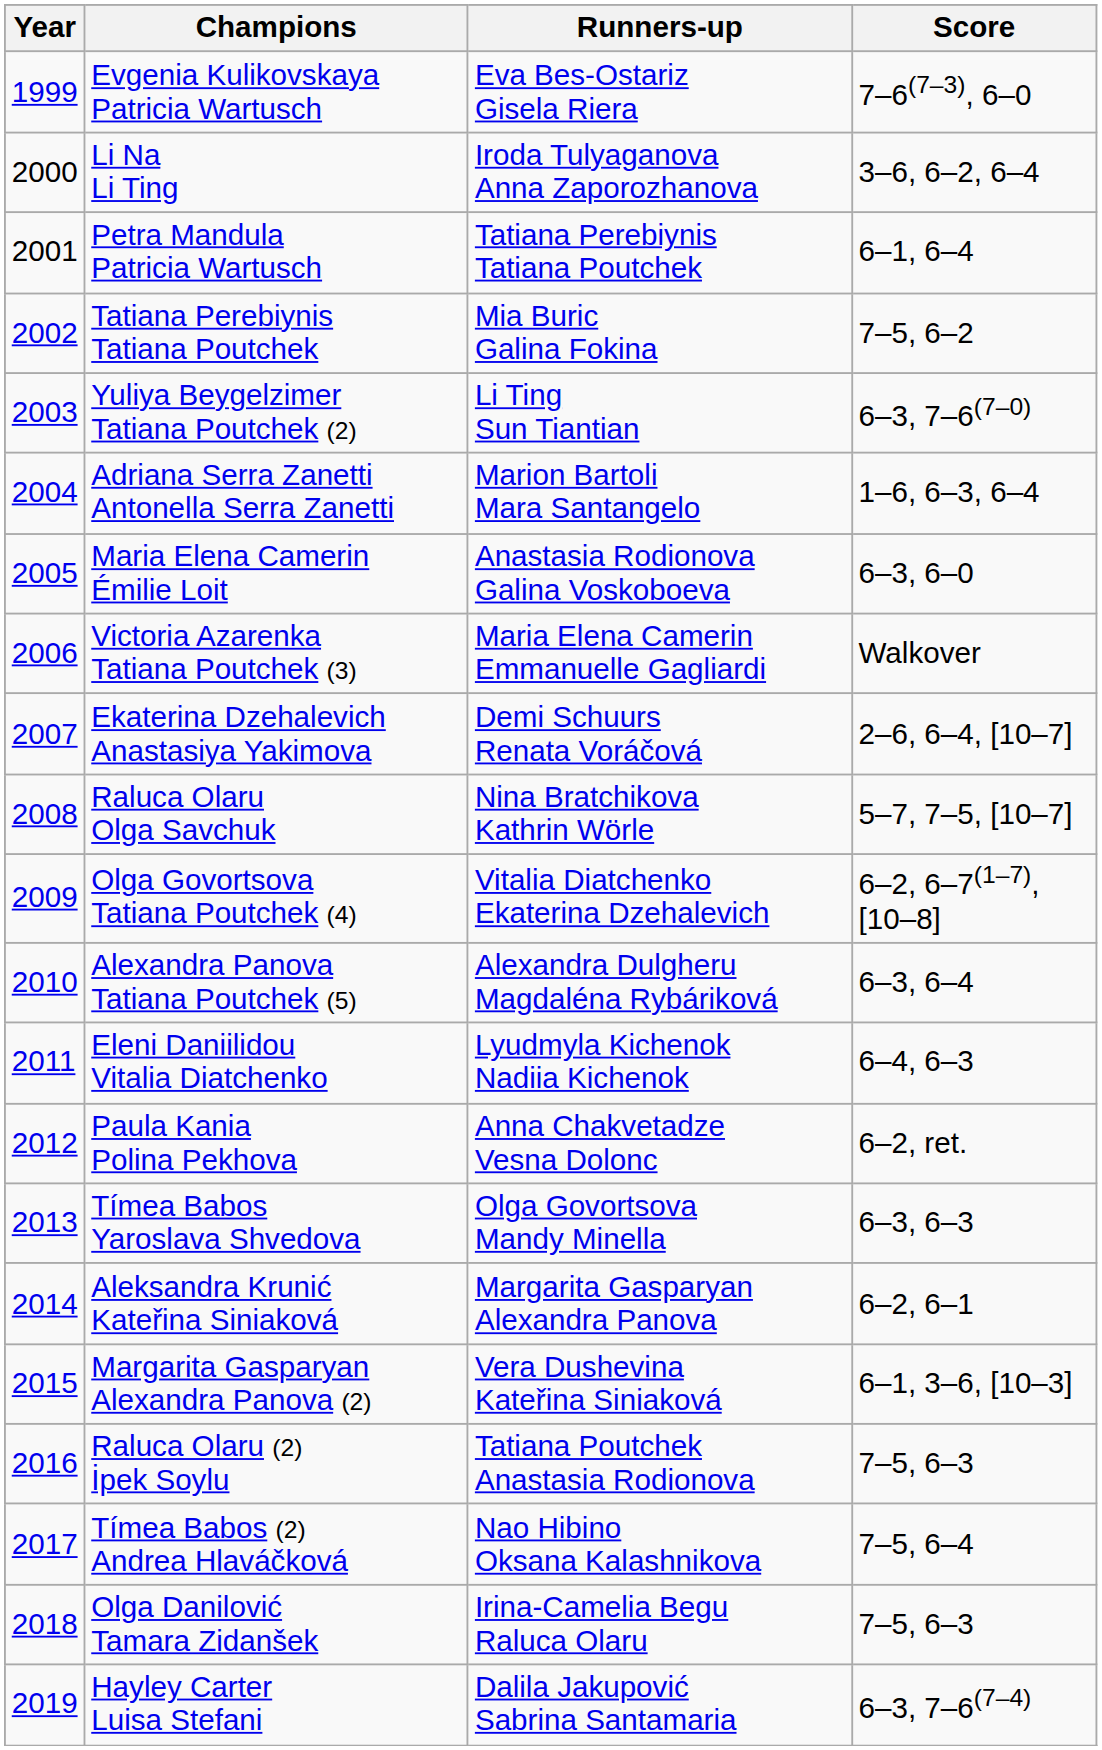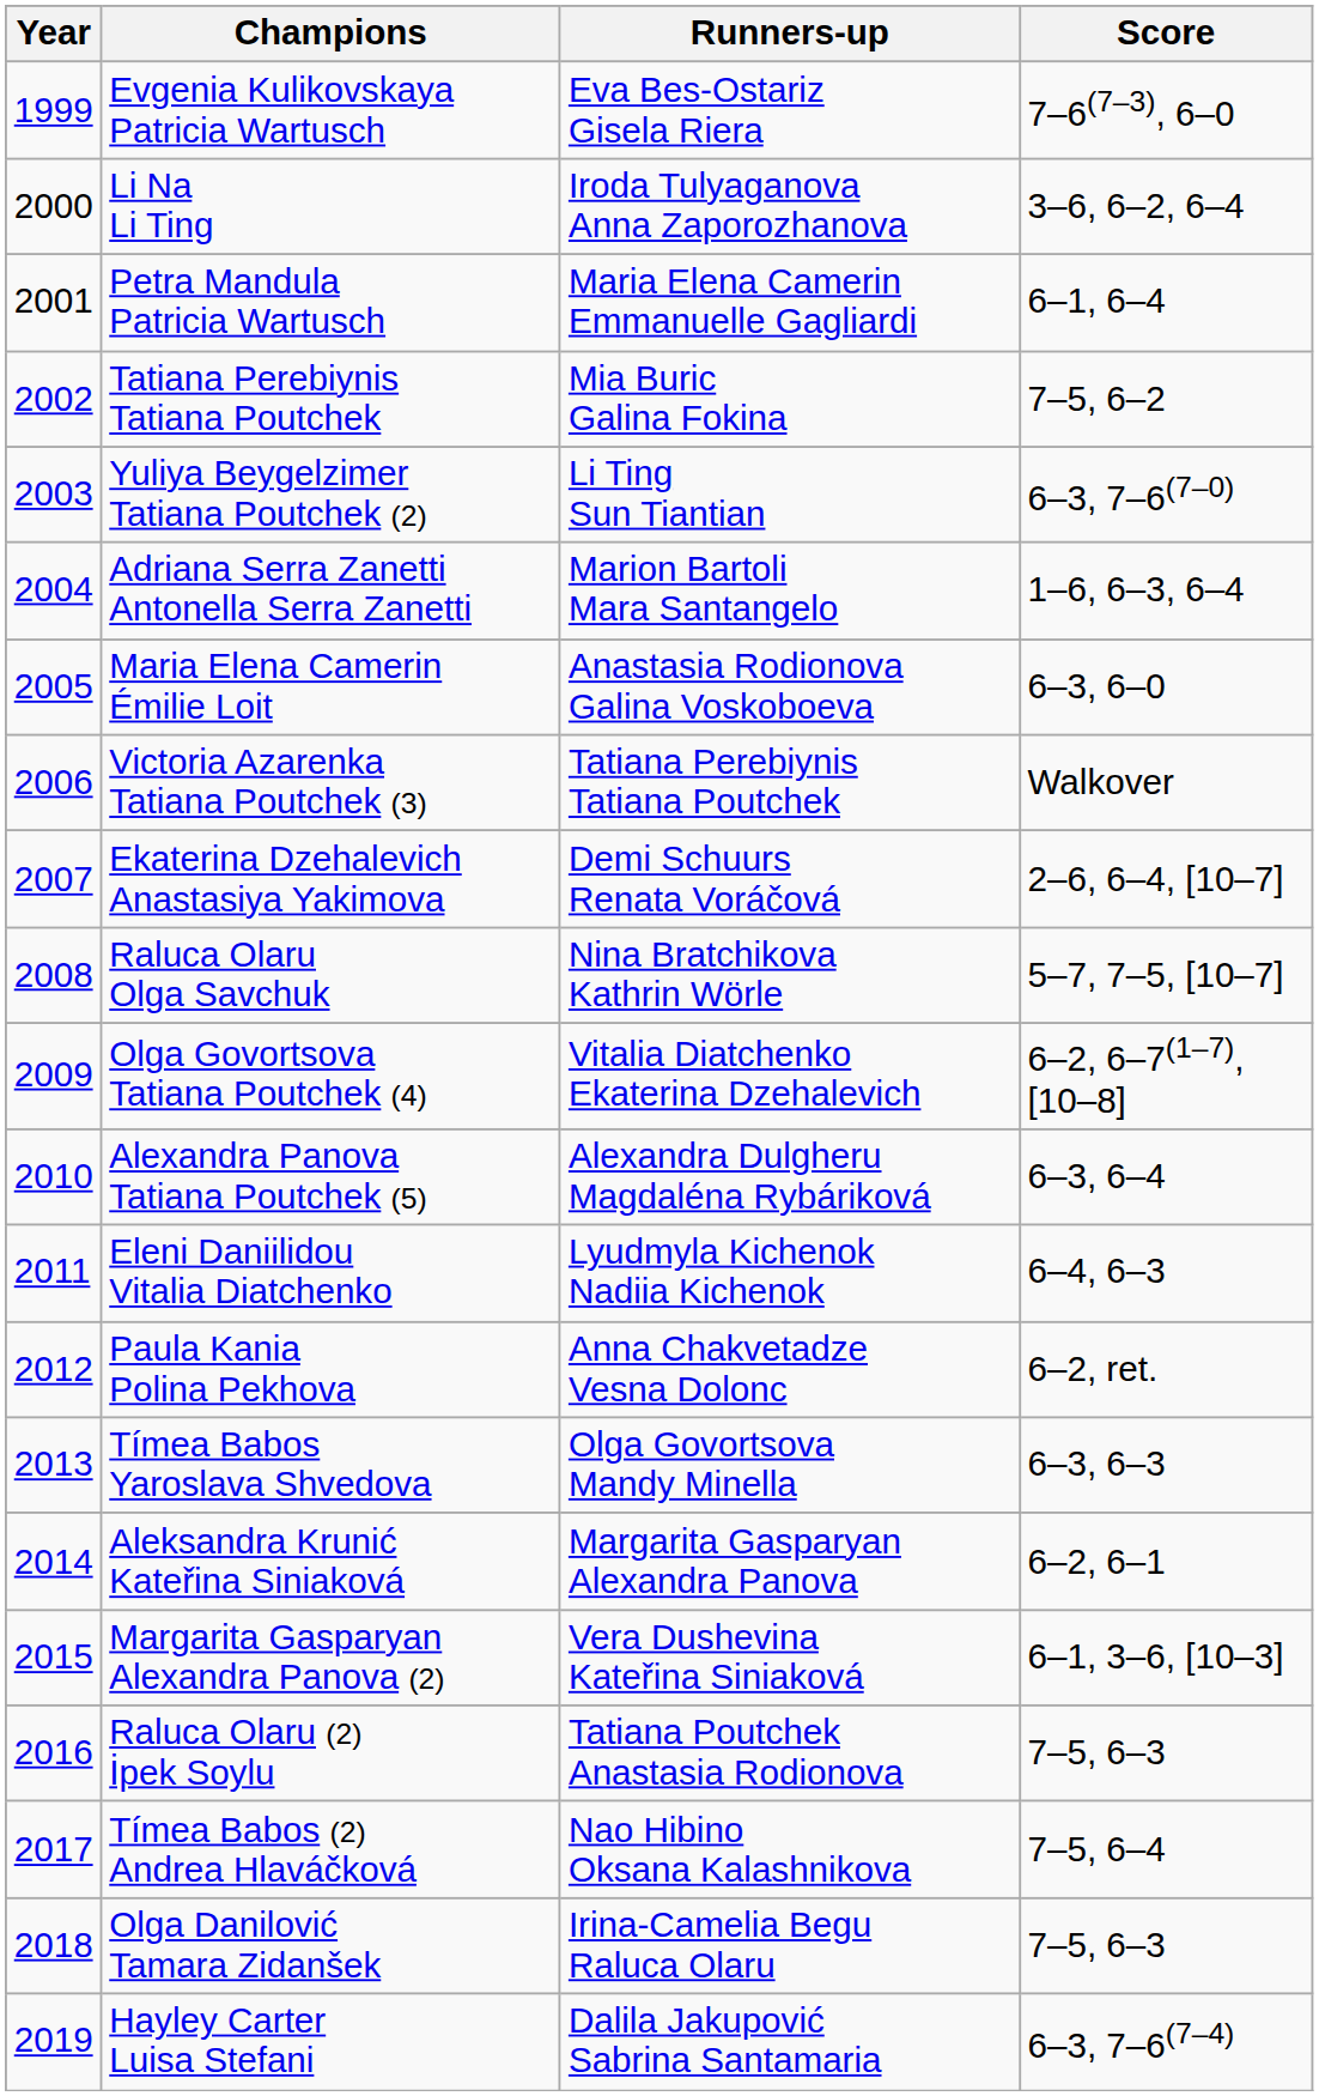 <table class="wikitable">
 <tr>
 <th>Year</th>
 <th width="200">Champions</th>
 <th width="200">Runners-up</th>
 <th width="125">Score</th>
 </tr>
 <tr>
 <td><a href='#'>1999</a></td>
 <td> <a href='#'>Evgenia Kulikovskaya</a> <br> <a href='#'>Patricia Wartusch</a></td>
 <td> <a href='#'>Eva Bes-Ostariz</a><br>  <a href='#'>Gisela Riera</a></td>
 <td>7–6<sup>(7–3)</sup>, 6–0</td>
 </tr>
 <tr>
 <td>2000</td>
 <td> <a href='#'>Li Na</a> <br>  <a href='#'>Li Ting</a></td>
 <td> <a href='#'>Iroda Tulyaganova</a><br>  <a href='#'>Anna Zaporozhanova</a></td>
 <td>3–6, 6–2, 6–4</td>
 </tr>
 <tr>
 <td>2001</td>
 <td> <a href='#'>Petra Mandula</a> <br>  <a href='#'>Patricia Wartusch</a></td>
-<td> <a href='#'>Tatiana Perebiynis</a> <br>  <a href='#'>Tatiana Poutchek</a></td>
+<td> <a href='#'>Maria Elena Camerin</a><br>  <a href='#'>Emmanuelle Gagliardi</a></td>
 <td>6–1, 6–4</td>
 </tr>
 <tr>
 <td><a href='#'>2002</a></td>
 <td> <a href='#'>Tatiana Perebiynis</a> <br>  <a href='#'>Tatiana Poutchek</a></td>
 <td> <a href='#'>Mia Buric</a> <br>  <a href='#'>Galina Fokina</a></td>
 <td>7–5, 6–2</td>
 </tr>
 <tr>
 <td><a href='#'>2003</a></td>
 <td> <a href='#'>Yuliya Beygelzimer</a> <br> <a href='#'>Tatiana Poutchek</a> <small> (2) </small></td>
 <td> <a href='#'>Li Ting</a><br>  <a href='#'>Sun Tiantian</a></td>
 <td>6–3, 7–6<sup>(7–0)</sup></td>
 </tr>
 <tr>
 <td><a href='#'>2004</a></td>
 <td> <a href='#'>Adriana Serra Zanetti</a> <br>  <a href='#'>Antonella Serra Zanetti</a></td>
 <td> <a href='#'>Marion Bartoli</a> <br>  <a href='#'>Mara Santangelo</a></td>
 <td>1–6, 6–3, 6–4</td>
 </tr>
 <tr>
 <td><a href='#'>2005</a></td>
 <td> <a href='#'>Maria Elena Camerin</a> <br>  <a href='#'>Émilie Loit</a></td>
 <td> <a href='#'>Anastasia Rodionova</a> <br>  <a href='#'>Galina Voskoboeva</a></td>
 <td>6–3, 6–0</td>
 </tr>
 <tr>
 <td><a href='#'>2006</a></td>
 <td> <a href='#'>Victoria Azarenka</a> <br>  <a href='#'>Tatiana Poutchek</a> <small> (3) </small></td>
-<td> <a href='#'>Maria Elena Camerin</a><br>  <a href='#'>Emmanuelle Gagliardi</a></td>
+<td> <a href='#'>Tatiana Perebiynis</a> <br>  <a href='#'>Tatiana Poutchek</a></td>
 <td>Walkover</td>
 </tr>
 <tr>
 <td><a href='#'>2007</a></td>
 <td> <a href='#'>Ekaterina Dzehalevich</a> <br>  <a href='#'>Anastasiya Yakimova</a></td>
 <td> <a href='#'>Demi Schuurs</a> <br>  <a href='#'>Renata Voráčová</a></td>
 <td>2–6, 6–4, [10–7]</td>
 </tr>
 <tr>
 <td><a href='#'>2008</a></td>
 <td> <a href='#'>Raluca Olaru</a> <br>  <a href='#'>Olga Savchuk</a></td>
 <td> <a href='#'>Nina Bratchikova</a> <br>  <a href='#'>Kathrin Wörle</a></td>
 <td>5–7, 7–5, [10–7]</td>
 </tr>
 <tr>
 <td><a href='#'>2009</a></td>
 <td> <a href='#'>Olga Govortsova</a> <br>  <a href='#'>Tatiana Poutchek</a> <small> (4) </small></td>
 <td> <a href='#'>Vitalia Diatchenko</a><br>  <a href='#'>Ekaterina Dzehalevich</a></td>
 <td>6–2, 6–7<sup>(1–7)</sup>, [10–8]</td>
 </tr>
 <tr>
 <td><a href='#'>2010</a></td>
 <td> <a href='#'>Alexandra Panova</a> <br>  <a href='#'>Tatiana Poutchek</a> <small> (5) </small></td>
 <td> <a href='#'>Alexandra Dulgheru</a><br> <a href='#'>Magdaléna Rybáriková</a></td>
 <td>6–3, 6–4</td>
 </tr>
 <tr>
 <td><a href='#'>2011</a></td>
 <td> <a href='#'>Eleni Daniilidou</a> <br>  <a href='#'>Vitalia Diatchenko</a></td>
 <td> <a href='#'>Lyudmyla Kichenok</a><br> <a href='#'>Nadiia Kichenok</a></td>
 <td>6–4, 6–3</td>
 </tr>
 <tr>
 <td><a href='#'>2012</a></td>
 <td> <a href='#'>Paula Kania</a> <br>  <a href='#'>Polina Pekhova</a></td>
 <td> <a href='#'>Anna Chakvetadze</a><br> <a href='#'>Vesna Dolonc</a></td>
 <td>6–2, ret.</td>
 </tr>
 <tr>
 <td><a href='#'>2013</a></td>
 <td> <a href='#'>Tímea Babos</a> <br>  <a href='#'>Yaroslava Shvedova</a></td>
 <td> <a href='#'>Olga Govortsova</a> <br> <a href='#'>Mandy Minella</a></td>
 <td>6–3, 6–3</td>
 </tr>
 <tr>
 <td><a href='#'>2014</a></td>
 <td> <a href='#'>Aleksandra Krunić</a> <br>  <a href='#'>Kateřina Siniaková</a></td>
 <td> <a href='#'>Margarita Gasparyan</a><br> <a href='#'>Alexandra Panova</a></td>
 <td>6–2, 6–1</td>
 </tr>
 <tr>
 <td><a href='#'>2015</a></td>
 <td> <a href='#'>Margarita Gasparyan</a> <br>  <a href='#'>Alexandra Panova</a> <small> (2) </small></td>
 <td> <a href='#'>Vera Dushevina</a> <br>  <a href='#'>Kateřina Siniaková</a></td>
 <td>6–1, 3–6, [10–3]</td>
 </tr>
 <tr>
 <td><a href='#'>2016</a></td>
 <td> <a href='#'>Raluca Olaru</a> <small> (2) </small> <br>  <a href='#'>İpek Soylu</a></td>
 <td> <a href='#'>Tatiana Poutchek</a> <br>  <a href='#'>Anastasia Rodionova</a></td>
 <td>7–5, 6–3</td>
 </tr>
 <tr>
 <td><a href='#'>2017</a></td>
 <td> <a href='#'>Tímea Babos</a> <small>(2)</small> <br>  <a href='#'>Andrea Hlaváčková</a></td>
 <td> <a href='#'>Nao Hibino</a><br> <a href='#'>Oksana Kalashnikova</a></td>
 <td>7–5, 6–4</td>
 </tr>
 <tr>
 <td><a href='#'>2018</a></td>
 <td> <a href='#'>Olga Danilović</a> <br>  <a href='#'>Tamara Zidanšek</a></td>
 <td> <a href='#'>Irina-Camelia Begu</a> <br>  <a href='#'>Raluca Olaru</a></td>
 <td>7–5, 6–3</td>
 </tr>
 <tr>
 <td><a href='#'>2019</a></td>
 <td> <a href='#'>Hayley Carter</a> <br>  <a href='#'>Luisa Stefani</a></td>
 <td> <a href='#'>Dalila Jakupović</a> <br>  <a href='#'>Sabrina Santamaria</a></td>
 <td>6–3, 7–6<sup>(7–4)</sup></td>
 </tr>
 <tr>
 </tr>
 </table>
